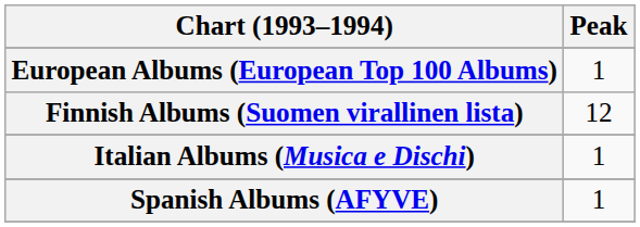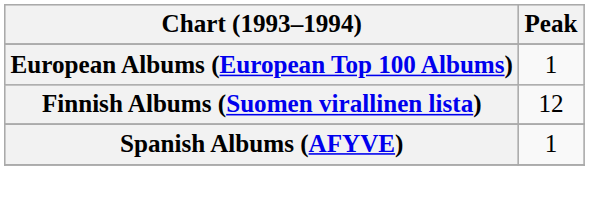 <table class="wikitable sortable plainrowheaders" style="text-align:center">
 <tr>
 <th>Chart (1993–1994)</th>
 <th>Peak</th>
 </tr>
 <tr>
 </tr>
 <tr>
 </tr>
 <tr>
 <th scope="row">European Albums (<a href='#'>European Top 100 Albums</a>)</th>
 <td>1</td>
 </tr>
 <tr>
 <th scope="row">Finnish Albums (<a href='#'>Suomen virallinen lista</a>)</th>
 <td>12</td>
 </tr>
 <tr>
 </tr>
 <tr>
-<th scope="row">Italian Albums (<em><a href='#'>Musica e Dischi</a></em>)</th>
-<td>1</td>
-</tr>
-<tr>
 </tr>
 <tr>
 <th scope="row">Spanish Albums (<a href='#'>AFYVE</a>)</th>
 <td>1</td>
 </tr>
 <tr>
 </tr>
 <tr>
 </tr>
 </table>
